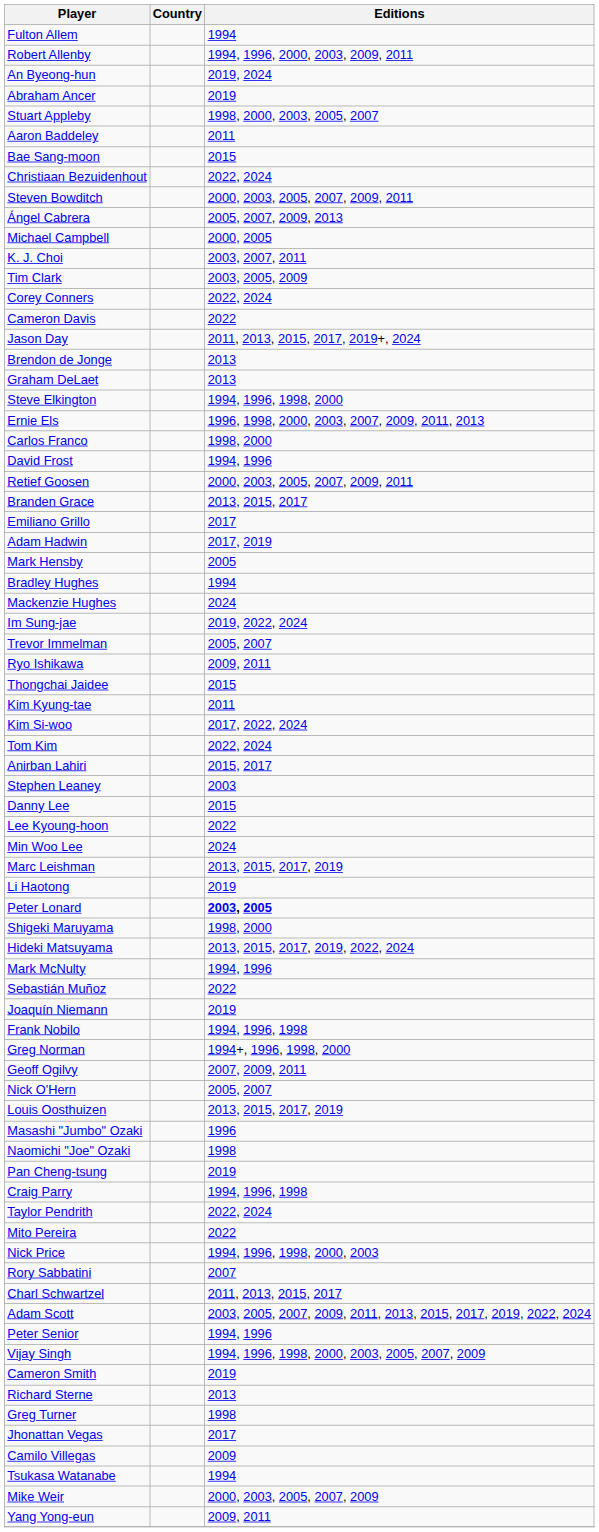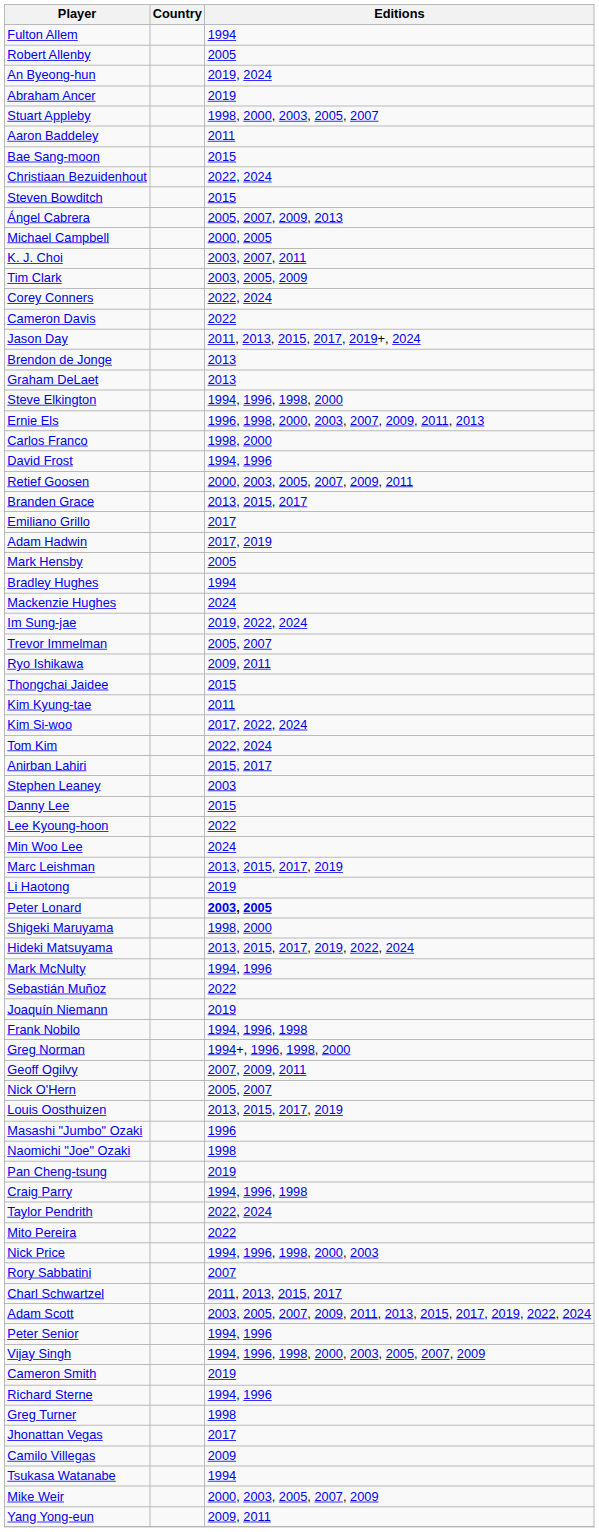 <table class="wikitable sortable">
 <tr>
 <th>Player</th>
 <th>Country</th>
 <th>Editions</th>
 </tr>
 <tr>
 <td><a href='#'>Fulton Allem</a></td>
 <td></td>
 <td><a href='#'>1994</a></td>
 </tr>
 <tr>
 <td><a href='#'>Robert Allenby</a></td>
 <td></td>
-<td><a href='#'>1994</a>, <a href='#'>1996</a>, <a href='#'>2000</a>, <a href='#'>2003</a>, <a href='#'>2009</a>, <a href='#'>2011</a></td>
+<td><a href='#'>2005</a></td>
 </tr>
 <tr>
 <td><a href='#'>An Byeong-hun</a></td>
 <td></td>
 <td><a href='#'>2019</a>, <a href='#'>2024</a></td>
 </tr>
 <tr>
 <td><a href='#'>Abraham Ancer</a></td>
 <td></td>
 <td><a href='#'>2019</a></td>
 </tr>
 <tr>
 <td><a href='#'>Stuart Appleby</a></td>
 <td></td>
 <td><a href='#'>1998</a>, <a href='#'>2000</a>, <a href='#'>2003</a>, <a href='#'>2005</a>, <a href='#'>2007</a></td>
 </tr>
 <tr>
 <td><a href='#'>Aaron Baddeley</a></td>
 <td></td>
 <td><a href='#'>2011</a></td>
 </tr>
 <tr>
 <td><a href='#'>Bae Sang-moon</a></td>
 <td></td>
 <td><a href='#'>2015</a></td>
 </tr>
 <tr>
 <td><a href='#'>Christiaan Bezuidenhout</a></td>
 <td></td>
 <td><a href='#'>2022</a>, <a href='#'>2024</a></td>
 </tr>
 <tr>
 <td><a href='#'>Steven Bowditch</a></td>
 <td></td>
-<td><a href='#'>2000</a>, <a href='#'>2003</a>, <a href='#'>2005</a>, <a href='#'>2007</a>, <a href='#'>2009</a>, <a href='#'>2011</a></td>
+<td><a href='#'>2015</a></td>
 </tr>
 <tr>
 <td><a href='#'>Ángel Cabrera</a></td>
 <td></td>
 <td><a href='#'>2005</a>, <a href='#'>2007</a>, <a href='#'>2009</a>, <a href='#'>2013</a></td>
 </tr>
 <tr>
 <td><a href='#'>Michael Campbell</a></td>
 <td></td>
 <td><a href='#'>2000</a>, <a href='#'>2005</a></td>
 </tr>
 <tr>
 <td><a href='#'>K. J. Choi</a></td>
 <td></td>
 <td><a href='#'>2003</a>, <a href='#'>2007</a>, <a href='#'>2011</a></td>
 </tr>
 <tr>
 <td><a href='#'>Tim Clark</a></td>
 <td></td>
 <td><a href='#'>2003</a>, <a href='#'>2005</a>, <a href='#'>2009</a></td>
 </tr>
 <tr>
 <td><a href='#'>Corey Conners</a></td>
 <td></td>
 <td><a href='#'>2022</a>, <a href='#'>2024</a></td>
 </tr>
 <tr>
 <td><a href='#'>Cameron Davis</a></td>
 <td></td>
 <td><a href='#'>2022</a></td>
 </tr>
 <tr>
 <td><a href='#'>Jason Day</a></td>
 <td></td>
 <td><a href='#'>2011</a>, <a href='#'>2013</a>, <a href='#'>2015</a>, <a href='#'>2017</a>, <a href='#'>2019</a>+, <a href='#'>2024</a></td>
 </tr>
 <tr>
 <td><a href='#'>Brendon de Jonge</a></td>
 <td></td>
 <td><a href='#'>2013</a></td>
 </tr>
 <tr>
 <td><a href='#'>Graham DeLaet</a></td>
 <td></td>
 <td><a href='#'>2013</a></td>
 </tr>
 <tr>
 <td><a href='#'>Steve Elkington</a></td>
 <td></td>
 <td><a href='#'>1994</a>, <a href='#'>1996</a>, <a href='#'>1998</a>, <a href='#'>2000</a></td>
 </tr>
 <tr>
 <td><a href='#'>Ernie Els</a></td>
 <td></td>
 <td><a href='#'>1996</a>, <a href='#'>1998</a>, <a href='#'>2000</a>, <a href='#'>2003</a>, <a href='#'>2007</a>, <a href='#'>2009</a>, <a href='#'>2011</a>, <a href='#'>2013</a></td>
 </tr>
 <tr>
 <td><a href='#'>Carlos Franco</a></td>
 <td></td>
 <td><a href='#'>1998</a>, <a href='#'>2000</a></td>
 </tr>
 <tr>
 <td><a href='#'>David Frost</a></td>
 <td></td>
 <td><a href='#'>1994</a>, <a href='#'>1996</a></td>
 </tr>
 <tr>
 <td><a href='#'>Retief Goosen</a></td>
 <td></td>
 <td><a href='#'>2000</a>, <a href='#'>2003</a>, <a href='#'>2005</a>, <a href='#'>2007</a>, <a href='#'>2009</a>, <a href='#'>2011</a></td>
 </tr>
 <tr>
 <td><a href='#'>Branden Grace</a></td>
 <td></td>
 <td><a href='#'>2013</a>, <a href='#'>2015</a>, <a href='#'>2017</a></td>
 </tr>
 <tr>
 <td><a href='#'>Emiliano Grillo</a></td>
 <td></td>
 <td><a href='#'>2017</a></td>
 </tr>
 <tr>
 <td><a href='#'>Adam Hadwin</a></td>
 <td></td>
 <td><a href='#'>2017</a>, <a href='#'>2019</a></td>
 </tr>
 <tr>
 <td><a href='#'>Mark Hensby</a></td>
 <td></td>
 <td><a href='#'>2005</a></td>
 </tr>
 <tr>
 <td><a href='#'>Bradley Hughes</a></td>
 <td></td>
 <td><a href='#'>1994</a></td>
 </tr>
 <tr>
 <td><a href='#'>Mackenzie Hughes</a></td>
 <td></td>
 <td><a href='#'>2024</a></td>
 </tr>
 <tr>
 <td><a href='#'>Im Sung-jae</a></td>
 <td></td>
 <td><a href='#'>2019</a>, <a href='#'>2022</a>, <a href='#'>2024</a></td>
 </tr>
 <tr>
 <td><a href='#'>Trevor Immelman</a></td>
 <td></td>
 <td><a href='#'>2005</a>, <a href='#'>2007</a></td>
 </tr>
 <tr>
 <td><a href='#'>Ryo Ishikawa</a></td>
 <td></td>
 <td><a href='#'>2009</a>, <a href='#'>2011</a></td>
 </tr>
 <tr>
 <td><a href='#'>Thongchai Jaidee</a></td>
 <td></td>
 <td><a href='#'>2015</a></td>
 </tr>
 <tr>
 <td><a href='#'>Kim Kyung-tae</a></td>
 <td></td>
 <td><a href='#'>2011</a></td>
 </tr>
 <tr>
 <td><a href='#'>Kim Si-woo</a></td>
 <td></td>
 <td><a href='#'>2017</a>, <a href='#'>2022</a>, <a href='#'>2024</a></td>
 </tr>
 <tr>
 <td><a href='#'>Tom Kim</a></td>
 <td></td>
 <td><a href='#'>2022</a>, <a href='#'>2024</a></td>
 </tr>
 <tr>
 <td><a href='#'>Anirban Lahiri</a></td>
 <td></td>
 <td><a href='#'>2015</a>, <a href='#'>2017</a></td>
 </tr>
 <tr>
 <td><a href='#'>Stephen Leaney</a></td>
 <td></td>
 <td><a href='#'>2003</a></td>
 </tr>
 <tr>
 <td><a href='#'>Danny Lee</a></td>
 <td></td>
 <td><a href='#'>2015</a></td>
 </tr>
 <tr>
 <td><a href='#'>Lee Kyoung-hoon</a></td>
 <td></td>
 <td><a href='#'>2022</a></td>
 </tr>
 <tr>
 <td><a href='#'>Min Woo Lee</a></td>
 <td></td>
 <td><a href='#'>2024</a></td>
 </tr>
 <tr>
 <td><a href='#'>Marc Leishman</a></td>
 <td></td>
 <td><a href='#'>2013</a>, <a href='#'>2015</a>, <a href='#'>2017</a>, <a href='#'>2019</a></td>
 </tr>
 <tr>
 <td><a href='#'>Li Haotong</a></td>
 <td></td>
 <td><a href='#'>2019</a></td>
 </tr>
 <tr>
 <td><a href='#'>Peter Lonard</a></td>
 <td></td>
 <td><strong><a href='#'>2003</a>, <a href='#'>2005</a></strong></td>
 </tr>
 <tr>
 <td><a href='#'>Shigeki Maruyama</a></td>
 <td></td>
 <td><a href='#'>1998</a>, <a href='#'>2000</a></td>
 </tr>
 <tr>
 <td><a href='#'>Hideki Matsuyama</a></td>
 <td></td>
 <td><a href='#'>2013</a>, <a href='#'>2015</a>, <a href='#'>2017</a>, <a href='#'>2019</a>, <a href='#'>2022</a>, <a href='#'>2024</a></td>
 </tr>
 <tr>
 <td><a href='#'>Mark McNulty</a></td>
 <td></td>
 <td><a href='#'>1994</a>, <a href='#'>1996</a></td>
 </tr>
 <tr>
 <td><a href='#'>Sebastián Muñoz</a></td>
 <td></td>
 <td><a href='#'>2022</a></td>
 </tr>
 <tr>
 <td><a href='#'>Joaquín Niemann</a></td>
 <td></td>
 <td><a href='#'>2019</a></td>
 </tr>
 <tr>
 <td><a href='#'>Frank Nobilo</a></td>
 <td></td>
 <td><a href='#'>1994</a>, <a href='#'>1996</a>, <a href='#'>1998</a></td>
 </tr>
 <tr>
 <td><a href='#'>Greg Norman</a></td>
 <td></td>
 <td><a href='#'>1994</a>+, <a href='#'>1996</a>, <a href='#'>1998</a>, <a href='#'>2000</a></td>
 </tr>
 <tr>
 <td><a href='#'>Geoff Ogilvy</a></td>
 <td></td>
 <td><a href='#'>2007</a>, <a href='#'>2009</a>, <a href='#'>2011</a></td>
 </tr>
 <tr>
 <td><a href='#'>Nick O'Hern</a></td>
 <td></td>
 <td><a href='#'>2005</a>, <a href='#'>2007</a></td>
 </tr>
 <tr>
 <td><a href='#'>Louis Oosthuizen</a></td>
 <td></td>
 <td><a href='#'>2013</a>, <a href='#'>2015</a>, <a href='#'>2017</a>, <a href='#'>2019</a></td>
 </tr>
 <tr>
 <td><a href='#'>Masashi "Jumbo" Ozaki</a></td>
 <td></td>
 <td><a href='#'>1996</a></td>
 </tr>
 <tr>
 <td><a href='#'>Naomichi "Joe" Ozaki</a></td>
 <td></td>
 <td><a href='#'>1998</a></td>
 </tr>
 <tr>
 <td><a href='#'>Pan Cheng-tsung</a></td>
 <td></td>
 <td><a href='#'>2019</a></td>
 </tr>
 <tr>
 <td><a href='#'>Craig Parry</a></td>
 <td></td>
 <td><a href='#'>1994</a>, <a href='#'>1996</a>, <a href='#'>1998</a></td>
 </tr>
 <tr>
 <td><a href='#'>Taylor Pendrith</a></td>
 <td></td>
 <td><a href='#'>2022</a>, <a href='#'>2024</a></td>
 </tr>
 <tr>
 <td><a href='#'>Mito Pereira</a></td>
 <td></td>
 <td><a href='#'>2022</a></td>
 </tr>
 <tr>
 <td><a href='#'>Nick Price</a></td>
 <td></td>
 <td><a href='#'>1994</a>, <a href='#'>1996</a>, <a href='#'>1998</a>, <a href='#'>2000</a>, <a href='#'>2003</a></td>
 </tr>
 <tr>
 <td><a href='#'>Rory Sabbatini</a></td>
 <td></td>
 <td><a href='#'>2007</a></td>
 </tr>
 <tr>
 <td><a href='#'>Charl Schwartzel</a></td>
 <td></td>
 <td><a href='#'>2011</a>, <a href='#'>2013</a>, <a href='#'>2015</a>, <a href='#'>2017</a></td>
 </tr>
 <tr>
 <td><a href='#'>Adam Scott</a></td>
 <td></td>
 <td><a href='#'>2003</a>, <a href='#'>2005</a>, <a href='#'>2007</a>, <a href='#'>2009</a>, <a href='#'>2011</a>, <a href='#'>2013</a>, <a href='#'>2015</a>, <a href='#'>2017</a>, <a href='#'>2019</a>, <a href='#'>2022</a>, <a href='#'>2024</a></td>
 </tr>
 <tr>
 <td><a href='#'>Peter Senior</a></td>
 <td></td>
 <td><a href='#'>1994</a>, <a href='#'>1996</a></td>
 </tr>
 <tr>
 <td><a href='#'>Vijay Singh</a></td>
 <td></td>
 <td><a href='#'>1994</a>, <a href='#'>1996</a>, <a href='#'>1998</a>, <a href='#'>2000</a>, <a href='#'>2003</a>, <a href='#'>2005</a>, <a href='#'>2007</a>, <a href='#'>2009</a></td>
 </tr>
 <tr>
 <td><a href='#'>Cameron Smith</a></td>
 <td></td>
 <td><a href='#'>2019</a></td>
 </tr>
 <tr>
 <td><a href='#'>Richard Sterne</a></td>
 <td></td>
-<td><a href='#'>2013</a></td>
+<td><a href='#'>1994</a>, <a href='#'>1996</a></td>
 </tr>
 <tr>
 <td><a href='#'>Greg Turner</a></td>
 <td></td>
 <td><a href='#'>1998</a></td>
 </tr>
 <tr>
 <td><a href='#'>Jhonattan Vegas</a></td>
 <td></td>
 <td><a href='#'>2017</a></td>
 </tr>
 <tr>
 <td><a href='#'>Camilo Villegas</a></td>
 <td></td>
 <td><a href='#'>2009</a></td>
 </tr>
 <tr>
 <td><a href='#'>Tsukasa Watanabe</a></td>
 <td></td>
 <td><a href='#'>1994</a></td>
 </tr>
 <tr>
 <td><a href='#'>Mike Weir</a></td>
 <td></td>
 <td><a href='#'>2000</a>, <a href='#'>2003</a>, <a href='#'>2005</a>, <a href='#'>2007</a>, <a href='#'>2009</a></td>
 </tr>
 <tr>
 <td><a href='#'>Yang Yong-eun</a></td>
 <td></td>
 <td><a href='#'>2009</a>, <a href='#'>2011</a></td>
 </tr>
 <tr>
 </tr>
 </table>
